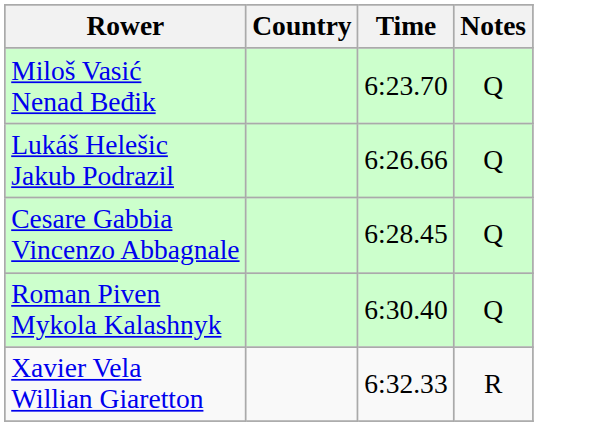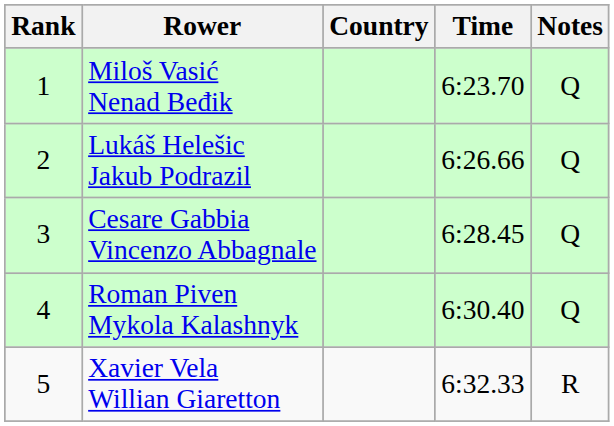 <table class="wikitable" style="text-align:center">
 <tr>
+<th>Rank</th>
 <th>Rower</th>
 <th>Country</th>
 <th>Time</th>
 <th>Notes</th>
 </tr>
 <tr bgcolor=ccffcc>
+<td>1</td>
 <td align="left"><a href='#'>Miloš Vasić</a><br><a href='#'>Nenad Beđik</a></td>
 <td align="left"></td>
 <td>6:23.70</td>
 <td>Q</td>
 </tr>
 <tr bgcolor=ccffcc>
+<td>2</td>
 <td align="left"><a href='#'>Lukáš Helešic</a><br><a href='#'>Jakub Podrazil</a></td>
 <td align="left"></td>
 <td>6:26.66</td>
 <td>Q</td>
 </tr>
 <tr bgcolor=ccffcc>
+<td>3</td>
 <td align="left"><a href='#'>Cesare Gabbia</a><br><a href='#'>Vincenzo Abbagnale</a></td>
 <td align="left"></td>
 <td>6:28.45</td>
 <td>Q</td>
 </tr>
 <tr bgcolor=ccffcc>
+<td>4</td>
 <td align="left"><a href='#'>Roman Piven</a><br><a href='#'>Mykola Kalashnyk</a></td>
 <td align="left"></td>
 <td>6:30.40</td>
 <td>Q</td>
 </tr>
 <tr>
+<td>5</td>
 <td align="left"><a href='#'>Xavier Vela</a><br><a href='#'>Willian Giaretton</a></td>
 <td align="left"></td>
 <td>6:32.33</td>
 <td>R</td>
 </tr>
 </table>
